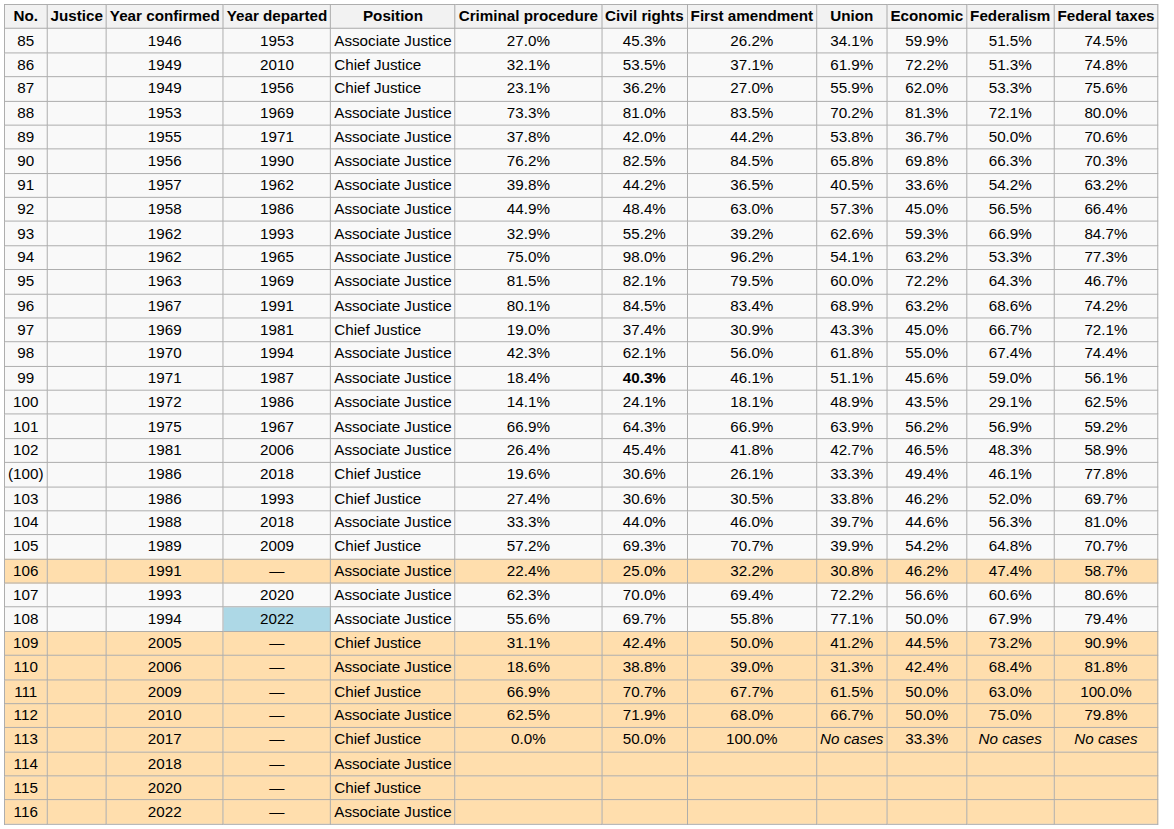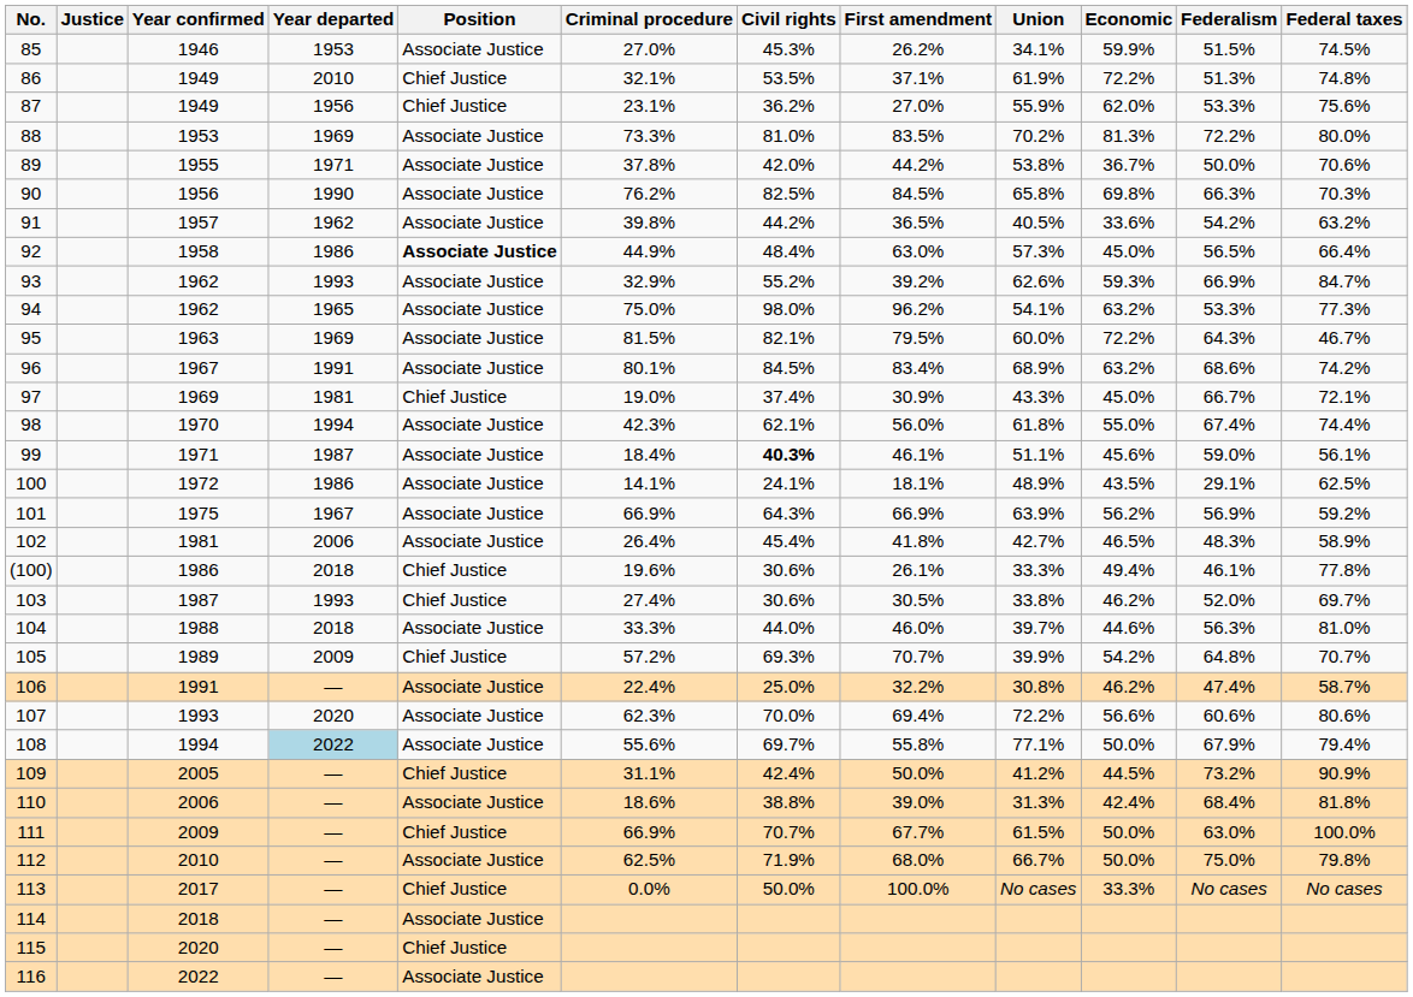 <table class="wikitable sortable" id="justicespercentliberal">
 <tr bgcolor="#CCCCCC" align="center">
 <th class = "unsortable"><abbr>No.</abbr></th>
 <th>Justice</th>
 <th>Year confirmed</th>
 <th>Year departed</th>
 <th>Position</th>
 <th>Criminal procedure</th>
 <th>Civil rights</th>
 <th>First amendment</th>
 <th>Union</th>
 <th>Economic</th>
 <th>Federalism</th>
 <th>Federal taxes<br></th>
 </tr>
 <tr>
 <td align="center">85</td>
 <td></td>
 <td align="center">1946</td>
 <td align="center">1953</td>
 <td>Associate Justice</td>
 <td align="center">27.0%</td>
 <td align="center">45.3%</td>
 <td align="center">26.2%</td>
 <td align="center">34.1%</td>
 <td align="center">59.9%</td>
 <td align="center">51.5%</td>
 <td align="center">74.5%</td>
 </tr>
 <tr>
 <td align="center">86</td>
 <td></td>
 <td align="center">1949</td>
 <td align="center">2010</td>
 <td>Chief Justice</td>
 <td align="center">32.1%</td>
 <td align="center">53.5%</td>
 <td align="center">37.1%</td>
 <td align="center">61.9%</td>
 <td align="center">72.2%</td>
 <td align="center">51.3%</td>
 <td align="center">74.8%</td>
 </tr>
 <tr>
 <td align="center">87</td>
 <td></td>
 <td align="center">1949</td>
 <td align="center">1956</td>
 <td>Chief Justice</td>
 <td align="center">23.1%</td>
 <td align="center">36.2%</td>
 <td align="center">27.0%</td>
 <td align="center">55.9%</td>
 <td align="center">62.0%</td>
 <td align="center">53.3%</td>
 <td align="center">75.6%</td>
 </tr>
 <tr>
 <td align="center">88</td>
 <td></td>
 <td align="center">1953</td>
 <td align="center">1969</td>
 <td>Associate Justice</td>
 <td align="center">73.3%</td>
 <td align="center">81.0%</td>
 <td align="center">83.5%</td>
 <td align="center">70.2%</td>
 <td align="center">81.3%</td>
-<td align="center">72.1%</td>
+<td align="center">72.2%</td>
 <td align="center">80.0%</td>
 </tr>
 <tr>
 <td align="center">89</td>
 <td></td>
 <td align="center">1955</td>
 <td align="center">1971</td>
 <td>Associate Justice</td>
 <td align="center">37.8%</td>
 <td align="center">42.0%</td>
 <td align="center">44.2%</td>
 <td align="center">53.8%</td>
 <td align="center">36.7%</td>
 <td align="center">50.0%</td>
 <td align="center">70.6%</td>
 </tr>
 <tr>
 <td align="center">90</td>
 <td></td>
 <td align="center">1956</td>
 <td align="center">1990</td>
 <td>Associate Justice</td>
 <td align="center">76.2%</td>
 <td align="center">82.5%</td>
 <td align="center">84.5%</td>
 <td align="center">65.8%</td>
 <td align="center">69.8%</td>
 <td align="center">66.3%</td>
 <td align="center">70.3%</td>
 </tr>
 <tr>
 <td align="center">91</td>
 <td></td>
 <td align="center">1957</td>
 <td align="center">1962</td>
 <td>Associate Justice</td>
 <td align="center">39.8%</td>
 <td align="center">44.2%</td>
 <td align="center">36.5%</td>
 <td align="center">40.5%</td>
 <td align="center">33.6%</td>
 <td align="center">54.2%</td>
 <td align="center">63.2%</td>
 </tr>
 <tr>
 <td align="center">92</td>
 <td></td>
 <td align="center">1958</td>
 <td align="center">1986</td>
-<td>Associate Justice</td>
+<td><strong>Associate Justice</strong></td>
 <td align="center">44.9%</td>
 <td align="center">48.4%</td>
 <td align="center">63.0%</td>
 <td align="center">57.3%</td>
 <td align="center">45.0%</td>
 <td align="center">56.5%</td>
 <td align="center">66.4%</td>
 </tr>
 <tr>
 <td align="center">93</td>
 <td></td>
 <td align="center">1962</td>
 <td align="center">1993</td>
 <td>Associate Justice</td>
 <td align="center">32.9%</td>
 <td align="center">55.2%</td>
 <td align="center">39.2%</td>
 <td align="center">62.6%</td>
 <td align="center">59.3%</td>
 <td align="center">66.9%</td>
 <td align="center">84.7%</td>
 </tr>
 <tr>
 <td align="center">94</td>
 <td></td>
 <td align="center">1962</td>
 <td align="center">1965</td>
 <td>Associate Justice</td>
 <td align="center">75.0%</td>
 <td align="center">98.0%</td>
 <td align="center">96.2%</td>
 <td align="center">54.1%</td>
 <td align="center">63.2%</td>
 <td align="center">53.3%</td>
 <td align="center">77.3%</td>
 </tr>
 <tr>
 <td align="center">95</td>
 <td></td>
 <td align="center">1963</td>
 <td align="center">1969</td>
 <td>Associate Justice</td>
 <td align="center">81.5%</td>
 <td align="center">82.1%</td>
 <td align="center">79.5%</td>
 <td align="center">60.0%</td>
 <td align="center">72.2%</td>
 <td align="center">64.3%</td>
 <td align="center">46.7%</td>
 </tr>
 <tr>
 <td align="center">96</td>
 <td></td>
 <td align="center">1967</td>
 <td align="center">1991</td>
 <td>Associate Justice</td>
 <td align="center">80.1%</td>
 <td align="center">84.5%</td>
 <td align="center">83.4%</td>
 <td align="center">68.9%</td>
 <td align="center">63.2%</td>
 <td align="center">68.6%</td>
 <td align="center">74.2%</td>
 </tr>
 <tr>
 <td align="center">97</td>
 <td></td>
 <td align="center">1969</td>
 <td align="center">1981</td>
 <td>Chief Justice</td>
 <td align="center">19.0%</td>
 <td align="center">37.4%</td>
 <td align="center">30.9%</td>
 <td align="center">43.3%</td>
 <td align="center">45.0%</td>
 <td align="center">66.7%</td>
 <td align="center">72.1%</td>
 </tr>
 <tr>
 <td align="center">98</td>
 <td></td>
 <td align="center">1970</td>
 <td align="center">1994</td>
 <td>Associate Justice</td>
 <td align="center">42.3%</td>
 <td align="center">62.1%</td>
 <td align="center">56.0%</td>
 <td align="center">61.8%</td>
 <td align="center">55.0%</td>
 <td align="center">67.4%</td>
 <td align="center">74.4%</td>
 </tr>
 <tr>
 <td align="center">99</td>
 <td></td>
 <td align="center">1971</td>
 <td align="center">1987</td>
 <td>Associate Justice</td>
 <td align="center">18.4%</td>
 <td align="center"><strong>40.3%</strong></td>
 <td align="center">46.1%</td>
 <td align="center">51.1%</td>
 <td align="center">45.6%</td>
 <td align="center">59.0%</td>
 <td align="center">56.1%</td>
 </tr>
 <tr>
 <td align="center">100</td>
 <td></td>
 <td align="center">1972</td>
 <td align="center">1986</td>
 <td>Associate Justice</td>
 <td align="center">14.1%</td>
 <td align="center">24.1%</td>
 <td align="center">18.1%</td>
 <td align="center">48.9%</td>
 <td align="center">43.5%</td>
 <td align="center">29.1%</td>
 <td align="center">62.5%</td>
 </tr>
 <tr>
 <td align="center">101</td>
 <td></td>
 <td align="center">1975</td>
 <td align="center">1967</td>
 <td>Associate Justice</td>
 <td align="center">66.9%</td>
 <td align="center">64.3%</td>
 <td align="center">66.9%</td>
 <td align="center">63.9%</td>
 <td align="center">56.2%</td>
 <td align="center">56.9%</td>
 <td align="center">59.2%</td>
 </tr>
 <tr>
 <td align="center">102</td>
 <td></td>
 <td align="center">1981</td>
 <td align="center">2006</td>
 <td>Associate Justice</td>
 <td align="center">26.4%</td>
 <td align="center">45.4%</td>
 <td align="center">41.8%</td>
 <td align="center">42.7%</td>
 <td align="center">46.5%</td>
 <td align="center">48.3%</td>
 <td align="center">58.9%</td>
 </tr>
 <tr>
 <td align="center">(100)</td>
 <td></td>
 <td align="center">1986</td>
 <td align="center">2018</td>
 <td>Chief Justice</td>
 <td align="center">19.6%</td>
 <td align="center">30.6%</td>
 <td align="center">26.1%</td>
 <td align="center">33.3%</td>
 <td align="center">49.4%</td>
 <td align="center">46.1%</td>
 <td align="center">77.8%</td>
 </tr>
 <tr>
 <td align="center">103</td>
 <td></td>
-<td align="center">1986</td>
+<td align="center">1987</td>
 <td align="center">1993</td>
 <td>Chief Justice</td>
 <td align="center">27.4%</td>
 <td align="center">30.6%</td>
 <td align="center">30.5%</td>
 <td align="center">33.8%</td>
 <td align="center">46.2%</td>
 <td align="center">52.0%</td>
 <td align="center">69.7%</td>
 </tr>
 <tr>
 <td align="center">104</td>
 <td></td>
 <td align="center">1988</td>
 <td align="center">2018</td>
 <td>Associate Justice</td>
 <td align="center">33.3%</td>
 <td align="center">44.0%</td>
 <td align="center">46.0%</td>
 <td align="center">39.7%</td>
 <td align="center">44.6%</td>
 <td align="center">56.3%</td>
 <td align="center">81.0%</td>
 </tr>
 <tr>
 <td align="center">105</td>
 <td></td>
 <td align="center">1989</td>
 <td align="center">2009</td>
 <td>Chief Justice</td>
 <td align="center">57.2%</td>
 <td align="center">69.3%</td>
 <td align="center">70.7%</td>
 <td align="center">39.9%</td>
 <td align="center">54.2%</td>
 <td align="center">64.8%</td>
 <td align="center">70.7%</td>
 </tr>
 <tr bgcolor="#ffdead">
 <td align="center">106</td>
 <td></td>
 <td align="center">1991</td>
 <td align="center">—</td>
 <td>Associate Justice</td>
 <td align="center">22.4%</td>
 <td align="center">25.0%</td>
 <td align="center">32.2%</td>
 <td align="center">30.8%</td>
 <td align="center">46.2%</td>
 <td align="center">47.4%</td>
 <td align="center">58.7%</td>
 </tr>
 <tr>
 <td align="center">107</td>
 <td></td>
 <td align="center">1993</td>
 <td align="center">2020</td>
 <td>Associate Justice</td>
 <td align="center">62.3%</td>
 <td align="center">70.0%</td>
 <td align="center">69.4%</td>
 <td align="center">72.2%</td>
 <td align="center">56.6%</td>
 <td align="center">60.6%</td>
 <td align="center">80.6%</td>
 </tr>
 <tr>
 <td align="center">108</td>
 <td></td>
 <td align="center">1994</td>
 <td align="center" style="background: lightblue;">2022</td>
 <td>Associate Justice</td>
 <td align="center">55.6%</td>
 <td align="center">69.7%</td>
 <td align="center">55.8%</td>
 <td align="center">77.1%</td>
 <td align="center">50.0%</td>
 <td align="center">67.9%</td>
 <td align="center">79.4%</td>
 </tr>
 <tr bgcolor="#ffdead">
 <td align="center">109</td>
 <td></td>
 <td align="center">2005</td>
 <td align="center">—</td>
 <td>Chief Justice</td>
 <td align="center">31.1%</td>
 <td align="center">42.4%</td>
 <td align="center">50.0%</td>
 <td align="center">41.2%</td>
 <td align="center">44.5%</td>
 <td align="center">73.2%</td>
 <td align="center">90.9%</td>
 </tr>
 <tr bgcolor="#ffdead">
 <td align="center">110</td>
 <td></td>
 <td align="center">2006</td>
 <td align="center">—</td>
 <td>Associate Justice</td>
 <td align="center">18.6%</td>
 <td align="center">38.8%</td>
 <td align="center">39.0%</td>
 <td align="center">31.3%</td>
 <td align="center">42.4%</td>
 <td align="center">68.4%</td>
 <td align="center">81.8%</td>
 </tr>
 <tr bgcolor="#ffdead">
 <td align="center">111</td>
 <td></td>
 <td align="center">2009</td>
 <td align="center">—</td>
 <td>Chief Justice</td>
 <td align="center">66.9%</td>
 <td align="center">70.7%</td>
 <td align="center">67.7%</td>
 <td align="center">61.5%</td>
 <td align="center">50.0%</td>
 <td align="center">63.0%</td>
 <td align="center">100.0%</td>
 </tr>
 <tr bgcolor="#ffdead">
 <td align="center">112</td>
 <td></td>
 <td align="center">2010</td>
 <td align="center">—</td>
 <td>Associate Justice</td>
 <td align="center">62.5%</td>
 <td align="center">71.9%</td>
 <td align="center">68.0%</td>
 <td align="center">66.7%</td>
 <td align="center">50.0%</td>
 <td align="center">75.0%</td>
 <td align="center">79.8%</td>
 </tr>
 <tr bgcolor="#ffdead">
 <td align="center">113</td>
 <td></td>
 <td align="center">2017</td>
 <td align="center">—</td>
 <td>Chief Justice</td>
 <td align="center">0.0%</td>
 <td align="center">50.0%</td>
 <td align="center">100.0%</td>
 <td align="center"><em>No cases</em></td>
 <td align="center">33.3%</td>
 <td align="center"><em>No cases</em></td>
 <td align="center"><em>No cases</em></td>
 </tr>
 <tr bgcolor="#ffdead">
 <td align="center">114</td>
 <td></td>
 <td align="center">2018</td>
 <td align="center">—</td>
 <td>Associate Justice</td>
 <td></td>
 <td></td>
 <td></td>
 <td></td>
 <td></td>
 <td></td>
 <td></td>
 </tr>
 <tr bgcolor="#ffdead">
 <td align="center">115</td>
 <td></td>
 <td align="center">2020</td>
 <td align="center">—</td>
 <td>Chief Justice</td>
 <td></td>
 <td></td>
 <td></td>
 <td></td>
 <td></td>
 <td></td>
 <td></td>
 </tr>
 <tr bgcolor="#ffdead">
 <td align="center">116</td>
 <td></td>
 <td align="center">2022</td>
 <td align="center">—</td>
 <td>Associate Justice</td>
 <td></td>
 <td></td>
 <td></td>
 <td></td>
 <td></td>
 <td></td>
 <td></td>
 </tr>
 </table>
